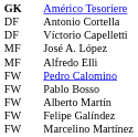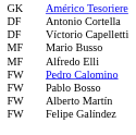 <table style="font-size:90%; margin:0.2em auto;" cellspacing="0" cellpadding="0">
 <tr>
 <th width="25"></th>
 <th width="25"></th>
 </tr>
 <tr>
-<td><strong>GK</strong></td>
+<td>GK</td>
 <td></td>
 <td> <a href='#'>Américo Tesoriere</a></td>
 </tr>
 <tr>
 <td>DF</td>
 <td></td>
 <td> Antonio Cortella</td>
 </tr>
 <tr>
 <td>DF</td>
 <td></td>
 <td> Víctorio Capelletti</td>
 </tr>
 <tr>
 <td>MF</td>
 <td></td>
-<td> José A. López</td>
+<td> Mario Busso</td>
 </tr>
 <tr>
 <td>MF</td>
 <td></td>
 <td> Alfredo Elli</td>
 </tr>
 <tr>
 <td>FW</td>
 <td></td>
 <td> <a href='#'>Pedro Calomino</a></td>
 </tr>
 <tr>
 <td>FW</td>
 <td></td>
 <td> Pablo Bosso</td>
 </tr>
 <tr>
 <td>FW</td>
 <td></td>
 <td> Alberto Martín</td>
 </tr>
 <tr>
 <td>FW</td>
 <td></td>
 <td> Felipe Galíndez</td>
 </tr>
-<tr>
-<td>FW</td>
-<td></td>
-<td> Marcelino Martínez</td>
-</tr>
 </table>
